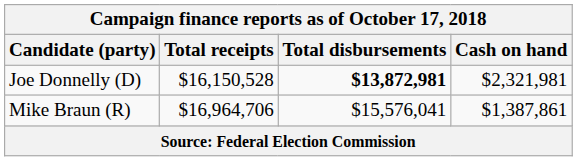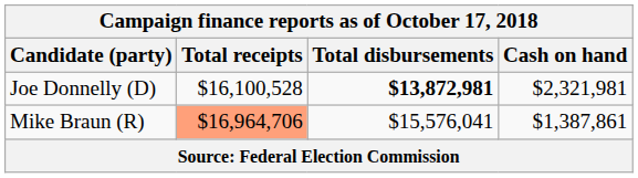 <table class="wikitable sortable">
 <tr>
 <th colspan=4>Campaign finance reports as of October 17, 2018</th>
 </tr>
 <tr style="text-align:center;">
 <th>Candidate (party)</th>
 <th>Total receipts</th>
 <th>Total disbursements</th>
 <th>Cash on hand</th>
 </tr>
 <tr>
 <td>Joe Donnelly (D)</td>
-<td style="text-align:right;">$16,150,528</td>
+<td style="text-align:right;">$16,100,528</td>
 <td style="text-align:right;"><strong>$13,872,981</strong></td>
 <td style="text-align:right;">$2,321,981</td>
 </tr>
 <tr>
 <td>Mike Braun (R)</td>
-<td style="text-align:right;">$16,964,706</td>
+<td style="background: lightsalmon; text-align:right;">$16,964,706</td>
 <td style="text-align:right;">$15,576,041</td>
 <td style="text-align:right;">$1,387,861</td>
 </tr>
 <tr>
 <th colspan="4"><small>Source: Federal Election Commission</small></th>
 </tr>
 </table>
